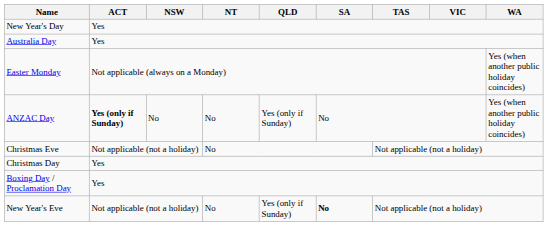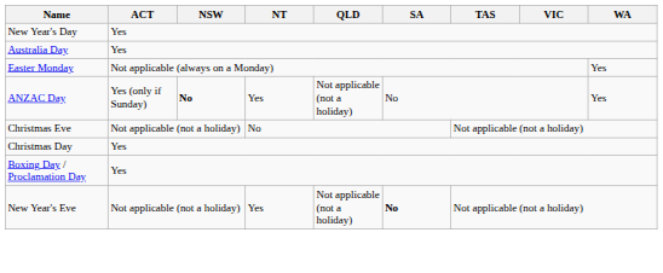 <table class="wikitable" style="font-size:90%;">
 <tr>
 <th width=15%>Name</th>
 <th width=10%>ACT</th>
 <th width=10%>NSW</th>
 <th width=10%>NT</th>
 <th width=10%>QLD</th>
 <th width=10%>SA</th>
 <th width=10%>TAS</th>
 <th width=10%>VIC</th>
 <th width=10%>WA</th>
 </tr>
 <tr>
 <td>New Year's Day</td>
 <td colspan="8">Yes</td>
 </tr>
 <tr>
 <td><a href='#'>Australia Day</a></td>
 <td colspan="8">Yes</td>
 </tr>
 <tr>
 <td><a href='#'>Easter Monday</a></td>
 <td colspan="7">Not applicable (always on a Monday)</td>
-<td>Yes (when another public holiday coincides)</td>
+<td>Yes</td>
 </tr>
 <tr>
 <td><a href='#'>ANZAC Day</a></td>
-<td><strong>Yes (only if Sunday)</strong></td>
-<td>No</td>
-<td>No</td>
 <td>Yes (only if Sunday)</td>
+<td><strong>No</strong></td>
+<td>Yes</td>
+<td>Not applicable (not a holiday)</td>
 <td colspan="3">No</td>
-<td>Yes (when another public holiday coincides)</td>
+<td>Yes</td>
 </tr>
 <tr>
 <td>Christmas Eve</td>
 <td colspan="2">Not applicable (not a holiday)</td>
 <td colspan="3">No</td>
 <td colspan="3">Not applicable (not a holiday)</td>
 </tr>
 <tr>
 <td>Christmas Day</td>
 <td colspan="8">Yes</td>
 </tr>
 <tr>
 <td><a href='#'>Boxing Day</a> / <a href='#'>Proclamation Day</a></td>
 <td colspan="8">Yes</td>
 </tr>
 <tr>
 <td>New Year's Eve</td>
 <td colspan="2">Not applicable (not a holiday)</td>
-<td>No</td>
-<td>Yes (only if Sunday)</td>
+<td>Yes</td>
+<td>Not applicable (not a holiday)</td>
 <td><strong>No</strong></td>
 <td colspan="3">Not applicable (not a holiday)</td>
 </tr>
 </table>
